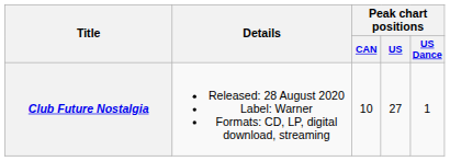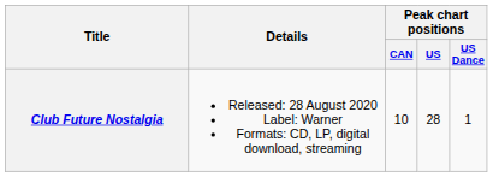 <table class="wikitable plainrowheaders" style="text-align:center;">
 <tr>
 <th scope="col" style="width:14em;" rowspan="2">Title</th>
 <th scope="col" style="width:15em;" rowspan="2">Details</th>
 <th scope="col" colspan="3">Peak chart positions</th>
 </tr>
 <tr>
 <th scope="col" style="width:2.5em;font-size:85%;"><a href='#'>CAN</a><br></th>
 <th scope="col" style="width:2.5em;font-size:85%;"><a href='#'>US</a><br></th>
 <th scope="col" style="width:2.5em;font-size:85%;"><a href='#'>US<br>Dance</a><br></th>
 </tr>
 <tr>
 <th scope="row"><em><a href='#'>Club Future Nostalgia</a></em><br></th>
 <td><br><ul><li>Released: 28 August 2020</li><li>Label: Warner</li><li>Formats: CD, LP, digital download, streaming</li></ul></td>
 <td>10</td>
-<td>27</td>
+<td>28</td>
 <td>1</td>
 </tr>
 </table>
